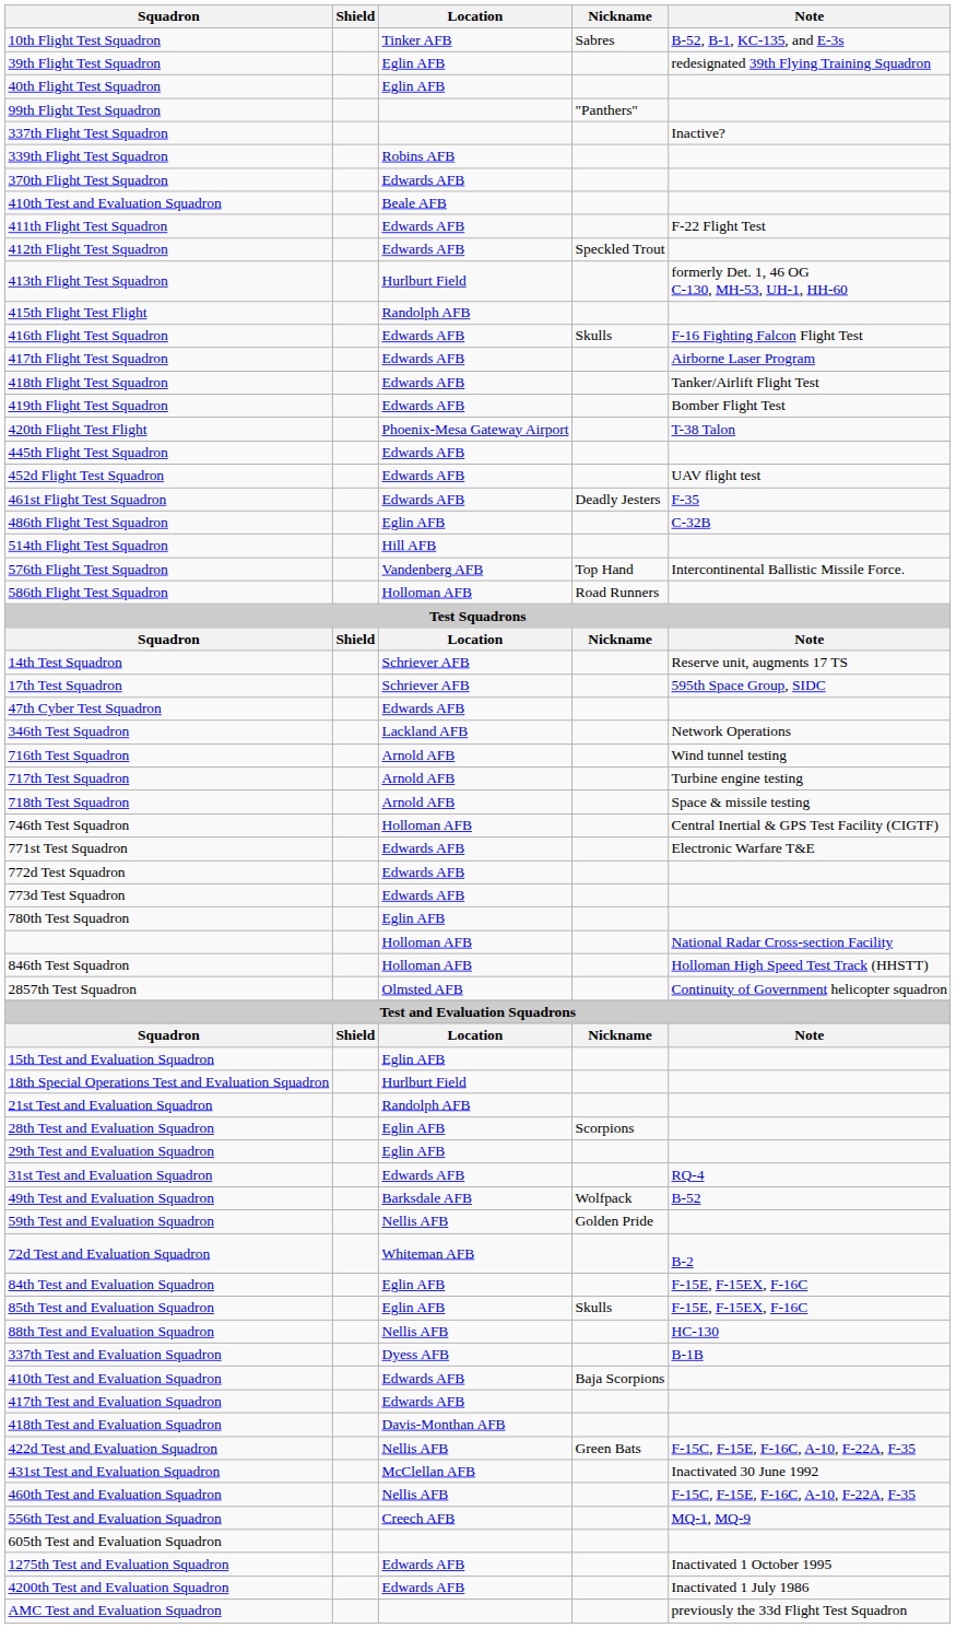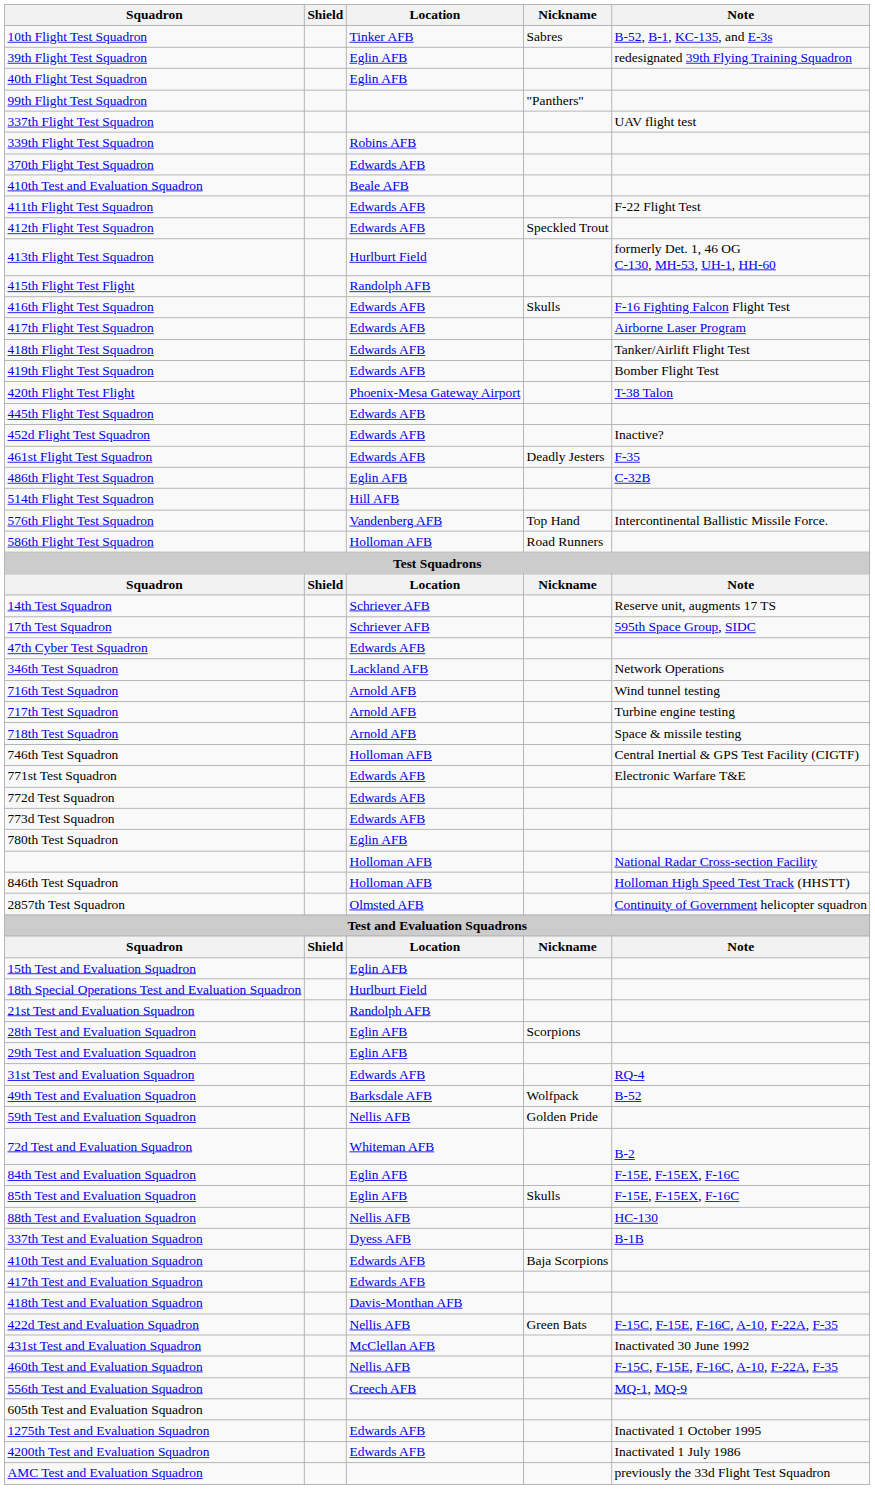 <table class="wikitable">
 <tr>
 <th>Squadron</th>
 <th>Shield</th>
 <th>Location</th>
 <th>Nickname</th>
 <th>Note</th>
 </tr>
 <tr>
 <td><a href='#'>10th Flight Test Squadron</a></td>
 <td></td>
 <td><a href='#'>Tinker AFB</a></td>
 <td>Sabres</td>
 <td><a href='#'>B-52</a>, <a href='#'>B-1</a>, <a href='#'>KC-135</a>, and <a href='#'>E-3s</a></td>
 </tr>
 <tr>
 <td><a href='#'>39th Flight Test Squadron</a></td>
 <td></td>
 <td><a href='#'>Eglin AFB</a></td>
 <td></td>
 <td>redesignated <a href='#'>39th Flying Training Squadron</a></td>
 </tr>
 <tr>
 <td><a href='#'>40th Flight Test Squadron</a></td>
 <td></td>
 <td><a href='#'>Eglin AFB</a></td>
 <td></td>
 <td></td>
 </tr>
 <tr>
 <td><a href='#'>99th Flight Test Squadron</a></td>
 <td></td>
 <td></td>
 <td>"Panthers"</td>
 <td></td>
 </tr>
 <tr>
 <td><a href='#'>337th Flight Test Squadron</a></td>
 <td></td>
 <td></td>
 <td></td>
-<td>Inactive?</td>
+<td>UAV flight test</td>
 </tr>
 <tr>
 <td><a href='#'>339th Flight Test Squadron</a></td>
 <td></td>
 <td><a href='#'>Robins AFB</a></td>
 <td></td>
 <td></td>
 </tr>
 <tr>
 <td><a href='#'>370th Flight Test Squadron</a></td>
 <td></td>
 <td><a href='#'>Edwards AFB</a></td>
 <td></td>
 <td></td>
 </tr>
 <tr>
 <td><a href='#'>410th Test and Evaluation Squadron</a></td>
 <td></td>
 <td><a href='#'>Beale AFB</a></td>
 <td></td>
 <td></td>
 </tr>
 <tr>
 <td><a href='#'>411th Flight Test Squadron</a></td>
 <td></td>
 <td><a href='#'>Edwards AFB</a></td>
 <td></td>
 <td>F-22 Flight Test</td>
 </tr>
 <tr>
 <td><a href='#'>412th Flight Test Squadron</a></td>
 <td></td>
 <td><a href='#'>Edwards AFB</a></td>
 <td>Speckled Trout</td>
 <td></td>
 </tr>
 <tr>
 <td><a href='#'>413th Flight Test Squadron</a></td>
 <td></td>
 <td><a href='#'>Hurlburt Field</a></td>
 <td></td>
 <td>formerly Det. 1, 46 OG <br> <a href='#'>C-130</a>, <a href='#'>MH-53</a>, <a href='#'>UH-1</a>, <a href='#'>HH-60</a></td>
 </tr>
 <tr>
 <td><a href='#'>415th Flight Test Flight</a></td>
 <td></td>
 <td><a href='#'>Randolph AFB</a></td>
 <td></td>
 <td></td>
 </tr>
 <tr>
 <td><a href='#'>416th Flight Test Squadron</a></td>
 <td></td>
 <td><a href='#'>Edwards AFB</a></td>
 <td>Skulls</td>
 <td><a href='#'>F-16 Fighting Falcon</a> Flight Test</td>
 </tr>
 <tr>
 <td><a href='#'>417th Flight Test Squadron</a></td>
 <td></td>
 <td><a href='#'>Edwards AFB</a></td>
 <td></td>
 <td><a href='#'>Airborne Laser Program</a></td>
 </tr>
 <tr>
 <td><a href='#'>418th Flight Test Squadron</a></td>
 <td></td>
 <td><a href='#'>Edwards AFB</a></td>
 <td></td>
 <td>Tanker/Airlift Flight Test</td>
 </tr>
 <tr>
 <td><a href='#'>419th Flight Test Squadron</a></td>
 <td></td>
 <td><a href='#'>Edwards AFB</a></td>
 <td></td>
 <td>Bomber Flight Test</td>
 </tr>
 <tr>
 <td><a href='#'>420th Flight Test Flight</a></td>
 <td></td>
 <td><a href='#'>Phoenix-Mesa Gateway Airport</a></td>
 <td></td>
 <td><a href='#'>T-38 Talon</a></td>
 </tr>
 <tr>
 <td><a href='#'>445th Flight Test Squadron</a></td>
 <td></td>
 <td><a href='#'>Edwards AFB</a></td>
 <td></td>
 <td></td>
 </tr>
 <tr>
 <td><a href='#'>452d Flight Test Squadron</a></td>
 <td></td>
 <td><a href='#'>Edwards AFB</a></td>
 <td></td>
-<td>UAV flight test</td>
+<td>Inactive?</td>
 </tr>
 <tr>
 <td><a href='#'>461st Flight Test Squadron</a></td>
 <td></td>
 <td><a href='#'>Edwards AFB</a></td>
 <td>Deadly Jesters</td>
 <td><a href='#'>F-35</a></td>
 </tr>
 <tr>
 <td><a href='#'>486th Flight Test Squadron</a></td>
 <td></td>
 <td><a href='#'>Eglin AFB</a></td>
 <td></td>
 <td><a href='#'>C-32B</a></td>
 </tr>
 <tr>
 <td><a href='#'>514th Flight Test Squadron</a></td>
 <td></td>
 <td><a href='#'>Hill AFB</a></td>
 <td></td>
 <td></td>
 </tr>
 <tr>
 <td><a href='#'>576th Flight Test Squadron</a></td>
 <td></td>
 <td><a href='#'>Vandenberg AFB</a></td>
 <td>Top Hand</td>
 <td>Intercontinental Ballistic Missile Force.</td>
 </tr>
 <tr>
 <td><a href='#'>586th Flight Test Squadron</a></td>
 <td></td>
 <td><a href='#'>Holloman AFB</a></td>
 <td>Road Runners</td>
 <td></td>
 </tr>
 <tr bgcolor=cccccc>
 <td colspan="6" align="center"><strong>Test Squadrons</strong></td>
 </tr>
 <tr>
 <th>Squadron</th>
 <th>Shield</th>
 <th>Location</th>
 <th>Nickname</th>
 <th>Note</th>
 </tr>
 <tr>
 <td><a href='#'>14th Test Squadron</a></td>
 <td></td>
 <td><a href='#'>Schriever AFB</a></td>
 <td></td>
 <td>Reserve unit, augments 17 TS</td>
 </tr>
 <tr>
 <td><a href='#'>17th Test Squadron</a></td>
 <td></td>
 <td><a href='#'>Schriever AFB</a></td>
 <td></td>
 <td><a href='#'>595th Space Group</a>, <a href='#'>SIDC</a></td>
 </tr>
 <tr>
 <td><a href='#'>47th Cyber Test Squadron</a></td>
 <td></td>
 <td><a href='#'>Edwards AFB</a></td>
 <td></td>
 <td></td>
 </tr>
 <tr>
 <td><a href='#'>346th Test Squadron</a></td>
 <td></td>
 <td><a href='#'>Lackland AFB</a></td>
 <td></td>
 <td>Network Operations</td>
 </tr>
 <tr>
 <td><a href='#'>716th Test Squadron</a></td>
 <td></td>
 <td><a href='#'>Arnold AFB</a></td>
 <td></td>
 <td>Wind tunnel testing</td>
 </tr>
 <tr>
 <td><a href='#'>717th Test Squadron</a></td>
 <td></td>
 <td><a href='#'>Arnold AFB</a></td>
 <td></td>
 <td>Turbine engine testing</td>
 </tr>
 <tr>
 <td><a href='#'>718th Test Squadron</a></td>
 <td></td>
 <td><a href='#'>Arnold AFB</a></td>
 <td></td>
 <td>Space & missile testing</td>
 </tr>
 <tr>
 <td>746th Test Squadron</td>
 <td></td>
 <td><a href='#'>Holloman AFB</a></td>
 <td></td>
 <td>Central Inertial & GPS Test Facility (CIGTF)</td>
 </tr>
 <tr>
 <td>771st Test Squadron</td>
 <td></td>
 <td><a href='#'>Edwards AFB</a></td>
 <td></td>
 <td>Electronic Warfare T&E</td>
 </tr>
 <tr>
 <td>772d Test Squadron</td>
 <td></td>
 <td><a href='#'>Edwards AFB</a></td>
 <td></td>
 <td></td>
 </tr>
 <tr>
 <td>773d Test Squadron</td>
 <td></td>
 <td><a href='#'>Edwards AFB</a></td>
 <td></td>
 <td></td>
 </tr>
 <tr>
 <td>780th Test Squadron</td>
 <td></td>
 <td><a href='#'>Eglin AFB</a></td>
 <td></td>
 <td></td>
 </tr>
 <tr>
 <td></td>
 <td></td>
 <td><a href='#'>Holloman AFB</a></td>
 <td></td>
 <td><a href='#'>National Radar Cross-section Facility</a></td>
 </tr>
 <tr>
 <td>846th Test Squadron</td>
 <td></td>
 <td><a href='#'>Holloman AFB</a></td>
 <td></td>
 <td><a href='#'>Holloman High Speed Test Track</a> (HHSTT)</td>
 </tr>
 <tr>
 <td>2857th Test Squadron</td>
 <td></td>
 <td><a href='#'>Olmsted AFB</a></td>
 <td></td>
 <td><a href='#'>Continuity of Government</a> helicopter squadron</td>
 </tr>
 <tr bgcolor=cccccc>
 <td colspan="6" align="center"><strong>Test and Evaluation Squadrons</strong></td>
 </tr>
 <tr>
 <th>Squadron</th>
 <th>Shield</th>
 <th>Location</th>
 <th>Nickname</th>
 <th>Note</th>
 </tr>
 <tr>
 <td><a href='#'>15th Test and Evaluation Squadron</a></td>
 <td></td>
 <td><a href='#'>Eglin AFB</a></td>
 <td></td>
 <td></td>
 </tr>
 <tr>
 <td><a href='#'>18th Special Operations Test and Evaluation Squadron</a></td>
 <td></td>
 <td><a href='#'>Hurlburt Field</a></td>
 <td></td>
 <td></td>
 </tr>
 <tr>
 <td><a href='#'>21st Test and Evaluation Squadron</a></td>
 <td></td>
 <td><a href='#'>Randolph AFB</a></td>
 <td></td>
 <td></td>
 </tr>
 <tr>
 <td><a href='#'>28th Test and Evaluation Squadron</a></td>
 <td></td>
 <td><a href='#'>Eglin AFB</a></td>
 <td>Scorpions</td>
 <td></td>
 </tr>
 <tr>
 <td><a href='#'>29th Test and Evaluation Squadron</a></td>
 <td></td>
 <td><a href='#'>Eglin AFB</a></td>
 <td></td>
 <td></td>
 </tr>
 <tr>
 <td><a href='#'>31st Test and Evaluation Squadron</a></td>
 <td></td>
 <td><a href='#'>Edwards AFB</a></td>
 <td></td>
 <td><a href='#'>RQ-4</a></td>
 </tr>
 <tr>
 <td><a href='#'>49th Test and Evaluation Squadron</a></td>
 <td></td>
 <td><a href='#'>Barksdale AFB</a></td>
 <td>Wolfpack</td>
 <td><a href='#'>B-52</a></td>
 </tr>
 <tr>
 <td><a href='#'>59th Test and Evaluation Squadron</a></td>
 <td></td>
 <td><a href='#'>Nellis AFB</a></td>
 <td>Golden Pride</td>
 <td></td>
 </tr>
 <tr>
 <td><a href='#'>72d Test and Evaluation Squadron</a></td>
 <td></td>
 <td><a href='#'>Whiteman AFB</a></td>
 <td></td>
 <td><br><a href='#'>B-2</a></td>
 </tr>
 <tr>
 <td><a href='#'>84th Test and Evaluation Squadron</a></td>
 <td></td>
 <td><a href='#'>Eglin AFB</a></td>
 <td></td>
 <td><a href='#'>F-15E</a>, <a href='#'>F-15EX</a>, <a href='#'>F-16C</a></td>
 </tr>
 <tr>
 <td><a href='#'>85th Test and Evaluation Squadron</a></td>
 <td></td>
 <td><a href='#'>Eglin AFB</a></td>
 <td>Skulls</td>
 <td><a href='#'>F-15E</a>, <a href='#'>F-15EX</a>, <a href='#'>F-16C</a></td>
 </tr>
 <tr>
 <td><a href='#'>88th Test and Evaluation Squadron</a></td>
 <td></td>
 <td><a href='#'>Nellis AFB</a></td>
 <td></td>
 <td><a href='#'>HC-130</a></td>
 </tr>
 <tr>
 <td><a href='#'>337th Test and Evaluation Squadron</a></td>
 <td></td>
 <td><a href='#'>Dyess AFB</a></td>
 <td></td>
 <td><a href='#'>B-1B</a></td>
 </tr>
 <tr>
 <td><a href='#'>410th Test and Evaluation Squadron</a></td>
 <td></td>
 <td><a href='#'>Edwards AFB</a></td>
 <td>Baja Scorpions</td>
 <td></td>
 </tr>
 <tr>
 <td><a href='#'>417th Test and Evaluation Squadron</a></td>
 <td></td>
 <td><a href='#'>Edwards AFB</a></td>
 <td></td>
 <td></td>
 </tr>
 <tr>
 <td><a href='#'>418th Test and Evaluation Squadron</a></td>
 <td></td>
 <td><a href='#'>Davis-Monthan AFB</a></td>
 <td></td>
 <td></td>
 </tr>
 <tr>
 <td><a href='#'>422d Test and Evaluation Squadron</a></td>
 <td></td>
 <td><a href='#'>Nellis AFB</a></td>
 <td>Green Bats</td>
 <td><a href='#'>F-15C</a>, <a href='#'>F-15E</a>, <a href='#'>F-16C</a>, <a href='#'>A-10</a>, <a href='#'>F-22A</a>, <a href='#'>F-35</a></td>
 </tr>
 <tr>
 <td><a href='#'>431st Test and Evaluation Squadron</a></td>
 <td></td>
 <td><a href='#'>McClellan AFB</a></td>
 <td></td>
 <td>Inactivated 30 June 1992</td>
 </tr>
 <tr>
 <td><a href='#'>460th Test and Evaluation Squadron</a></td>
 <td></td>
 <td><a href='#'>Nellis AFB</a></td>
 <td></td>
 <td><a href='#'>F-15C</a>, <a href='#'>F-15E</a>, <a href='#'>F-16C</a>, <a href='#'>A-10</a>, <a href='#'>F-22A</a>, <a href='#'>F-35</a></td>
 </tr>
 <tr>
 <td><a href='#'>556th Test and Evaluation Squadron</a></td>
 <td></td>
 <td><a href='#'>Creech AFB</a></td>
 <td></td>
 <td><a href='#'>MQ-1</a>, <a href='#'>MQ-9</a></td>
 </tr>
 <tr>
 <td>605th Test and Evaluation Squadron</td>
 <td></td>
 <td></td>
 <td></td>
 <td></td>
 </tr>
 <tr>
 <td><a href='#'>1275th Test and Evaluation Squadron</a></td>
 <td></td>
 <td><a href='#'>Edwards AFB</a></td>
 <td></td>
 <td>Inactivated 1 October 1995</td>
 </tr>
 <tr>
 <td><a href='#'>4200th Test and Evaluation Squadron</a></td>
 <td></td>
 <td><a href='#'>Edwards AFB</a></td>
 <td></td>
 <td>Inactivated 1 July 1986</td>
 </tr>
 <tr>
 <td><a href='#'>AMC Test and Evaluation Squadron</a></td>
 <td></td>
 <td></td>
 <td></td>
 <td>previously the 33d Flight Test Squadron</td>
 </tr>
 </table>
